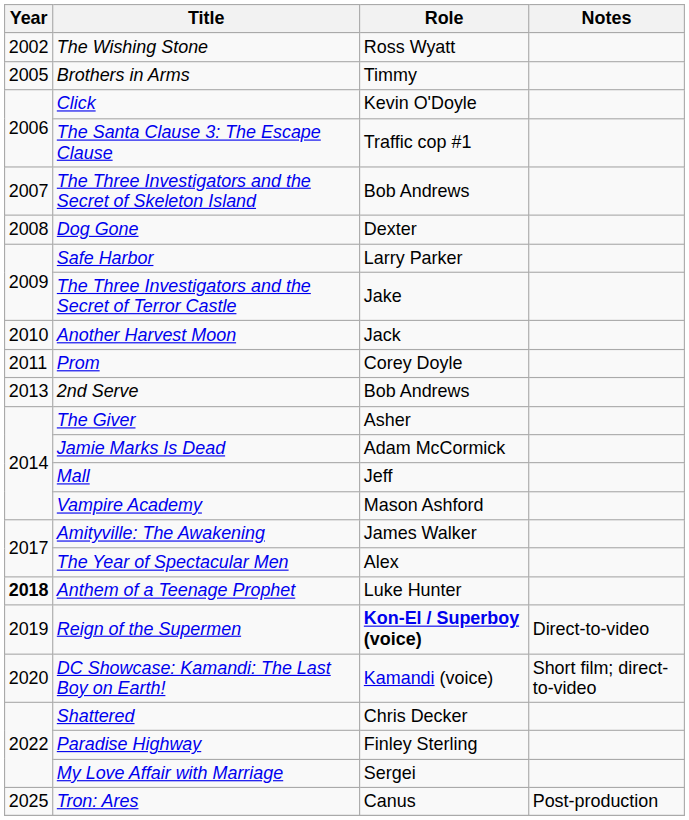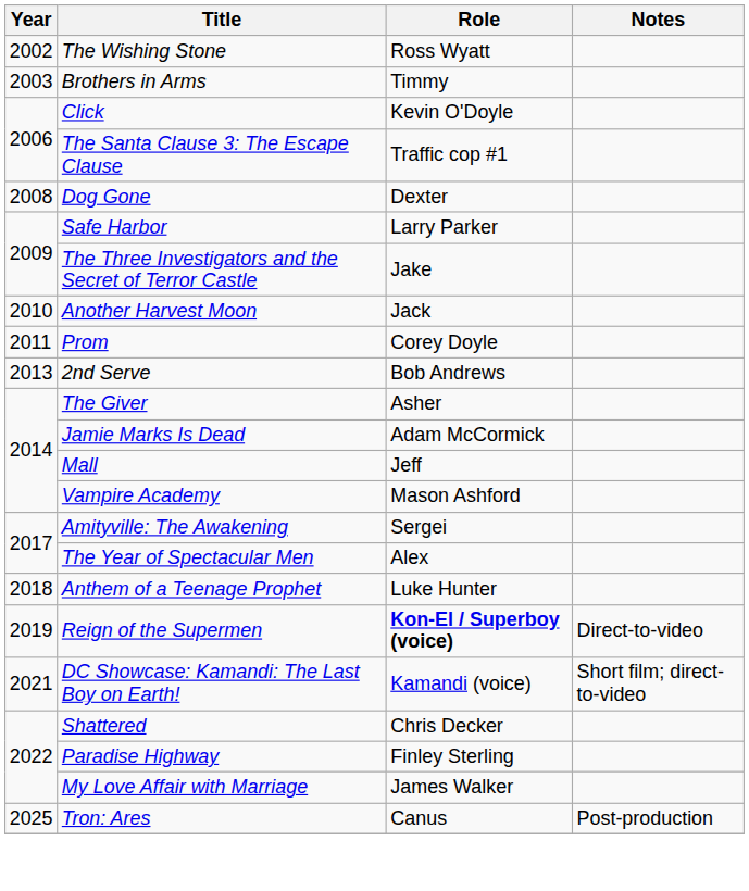 <table class="wikitable sortable">
 <tr>
 <th>Year</th>
 <th>Title</th>
 <th>Role</th>
 <th class="unsortable">Notes</th>
 </tr>
 <tr>
 <td>2002</td>
 <td data-sort-value="Wishing Stone, The"><em>The Wishing Stone</em></td>
 <td>Ross Wyatt</td>
 <td></td>
 </tr>
 <tr>
-<td>2005</td>
+<td>2003</td>
 <td><em>Brothers in Arms</em></td>
 <td>Timmy</td>
 <td></td>
 </tr>
 <tr>
 <td rowspan="2">2006</td>
 <td><em><a href='#'>Click</a></em></td>
 <td>Kevin O'Doyle</td>
 <td></td>
 </tr>
 <tr>
 <td data-sort-value="Santa Clause 3: The Escape Clause, The"><em><a href='#'>The Santa Clause 3: The Escape Clause</a></em></td>
 <td>Traffic cop #1</td>
-<td></td>
-</tr>
-<tr>
-<td>2007</td>
-<td data-sort-value="Three Investigators and the Secret of Skeleton Island, The"><em><a href='#'>The Three Investigators and the Secret of Skeleton Island</a></em></td>
-<td>Bob Andrews</td>
 <td></td>
 </tr>
 <tr>
 <td>2008</td>
 <td><em><a href='#'>Dog Gone</a></em></td>
 <td>Dexter</td>
 <td></td>
 </tr>
 <tr>
 <td rowspan="2">2009</td>
 <td><em><a href='#'>Safe Harbor</a></em></td>
 <td>Larry Parker</td>
 <td></td>
 </tr>
 <tr>
 <td data-sort-value="Three Investigators and the Secret of Terror Castle, The"><em><a href='#'>The Three Investigators and the Secret of Terror Castle</a></em></td>
 <td>Jake</td>
 <td></td>
 </tr>
 <tr>
 <td>2010</td>
 <td><em><a href='#'>Another Harvest Moon</a></em></td>
 <td>Jack</td>
 <td></td>
 </tr>
 <tr>
 <td>2011</td>
 <td><em><a href='#'>Prom</a></em></td>
 <td>Corey Doyle</td>
 <td></td>
 </tr>
 <tr>
 <td>2013</td>
 <td data-sort-value="Second Serve"><em>2nd Serve</em></td>
 <td>Bob Andrews</td>
 <td></td>
 </tr>
 <tr>
 <td rowspan="4">2014</td>
 <td data-sort-value="Giver, The"><em><a href='#'>The Giver</a></em></td>
 <td>Asher</td>
 <td></td>
 </tr>
 <tr>
 <td><em><a href='#'>Jamie Marks Is Dead</a></em></td>
 <td>Adam McCormick</td>
 <td></td>
 </tr>
 <tr>
 <td><em><a href='#'>Mall</a></em></td>
 <td>Jeff</td>
 <td></td>
 </tr>
 <tr>
 <td><em><a href='#'>Vampire Academy</a></em></td>
 <td>Mason Ashford</td>
 <td></td>
 </tr>
 <tr>
 <td rowspan="2">2017</td>
 <td><em><a href='#'>Amityville: The Awakening</a></em></td>
-<td>James Walker</td>
+<td>Sergei</td>
 <td></td>
 </tr>
 <tr>
 <td data-sort-value="Year of Spectacular Men, The"><em><a href='#'>The Year of Spectacular Men</a></em></td>
 <td>Alex</td>
 <td></td>
 </tr>
 <tr>
-<td><strong>2018</strong></td>
+<td>2018</td>
 <td><em><a href='#'>Anthem of a Teenage Prophet</a></em></td>
 <td>Luke Hunter</td>
 <td></td>
 </tr>
 <tr>
 <td>2019</td>
 <td><em><a href='#'>Reign of the Supermen</a></em></td>
 <td><strong><a href='#'>Kon-El / Superboy</a> (voice)</strong></td>
 <td>Direct-to-video</td>
 </tr>
 <tr>
-<td>2020</td>
+<td>2021</td>
 <td><em><a href='#'>DC Showcase: Kamandi: The Last Boy on Earth!</a></em></td>
 <td><a href='#'>Kamandi</a> (voice)</td>
 <td>Short film; direct-to-video</td>
 </tr>
 <tr>
 <td rowspan="3">2022</td>
 <td><em><a href='#'>Shattered</a></em></td>
 <td>Chris Decker</td>
 <td></td>
 </tr>
 <tr>
 <td><em><a href='#'>Paradise Highway</a></em></td>
 <td>Finley Sterling</td>
 <td></td>
 </tr>
 <tr>
 <td><em><a href='#'>My Love Affair with Marriage</a></em></td>
-<td>Sergei</td>
+<td>James Walker</td>
 <td></td>
 </tr>
 <tr>
 <td>2025</td>
 <td><em><a href='#'>Tron: Ares</a></em></td>
 <td>Canus</td>
 <td>Post-production</td>
 </tr>
 <tr>
 </tr>
 </table>
